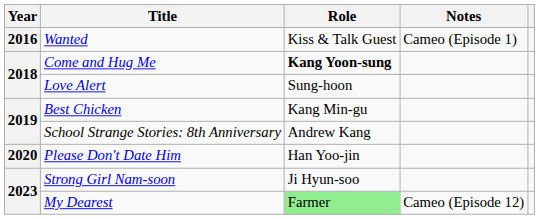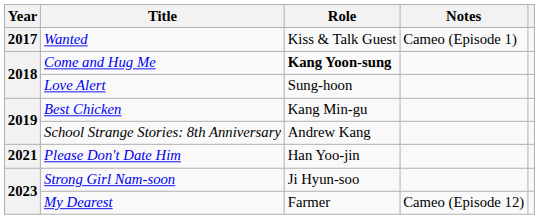 <table class="wikitable plainrowheaders sortable">
 <tr>
 <th scope="col">Year</th>
 <th scope="col">Title</th>
 <th scope="col">Role</th>
 <th scope="col">Notes</th>
 <th scope="col" class="unsortable"></th>
 </tr>
 <tr>
-<th scope="row">2016</th>
+<th scope="row">2017</th>
 <td><em><a href='#'>Wanted</a></em></td>
 <td>Kiss & Talk Guest</td>
 <td>Cameo (Episode 1)</td>
 <td style="text-align:center"></td>
 </tr>
 <tr>
 <th scope="row" rowspan="2">2018</th>
 <td><em><a href='#'>Come and Hug Me</a></em></td>
 <td><strong>Kang Yoon-sung</strong></td>
 <td></td>
 <td style="text-align:center"></td>
 </tr>
 <tr>
 <td><em><a href='#'>Love Alert</a></em></td>
 <td>Sung-hoon</td>
 <td></td>
 <td style="text-align:center"></td>
 </tr>
 <tr>
 <th scope="row" rowspan="2">2019</th>
 <td><em><a href='#'>Best Chicken</a></em></td>
 <td>Kang Min-gu</td>
 <td></td>
 <td style="text-align:center"></td>
 </tr>
 <tr>
 <td><em>School Strange Stories: 8th Anniversary</em></td>
 <td>Andrew Kang</td>
 <td></td>
 <td style="text-align:center"></td>
 </tr>
 <tr>
-<th scope="row">2020</th>
+<th scope="row">2021</th>
 <td><em><a href='#'>Please Don't Date Him</a></em></td>
 <td>Han Yoo-jin</td>
 <td></td>
 <td style="text-align:center"></td>
 </tr>
 <tr>
 <th scope="row" rowspan="2">2023</th>
 <td><em><a href='#'>Strong Girl Nam-soon</a></em></td>
 <td>Ji Hyun-soo</td>
 <td></td>
 <td style="text-align:center"></td>
 </tr>
 <tr>
 <td><em><a href='#'>My Dearest</a></em></td>
-<td style="background: lightgreen;">Farmer</td>
+<td>Farmer</td>
 <td>Cameo (Episode 12)</td>
 <td style="text-align:center"></td>
 </tr>
 </table>
